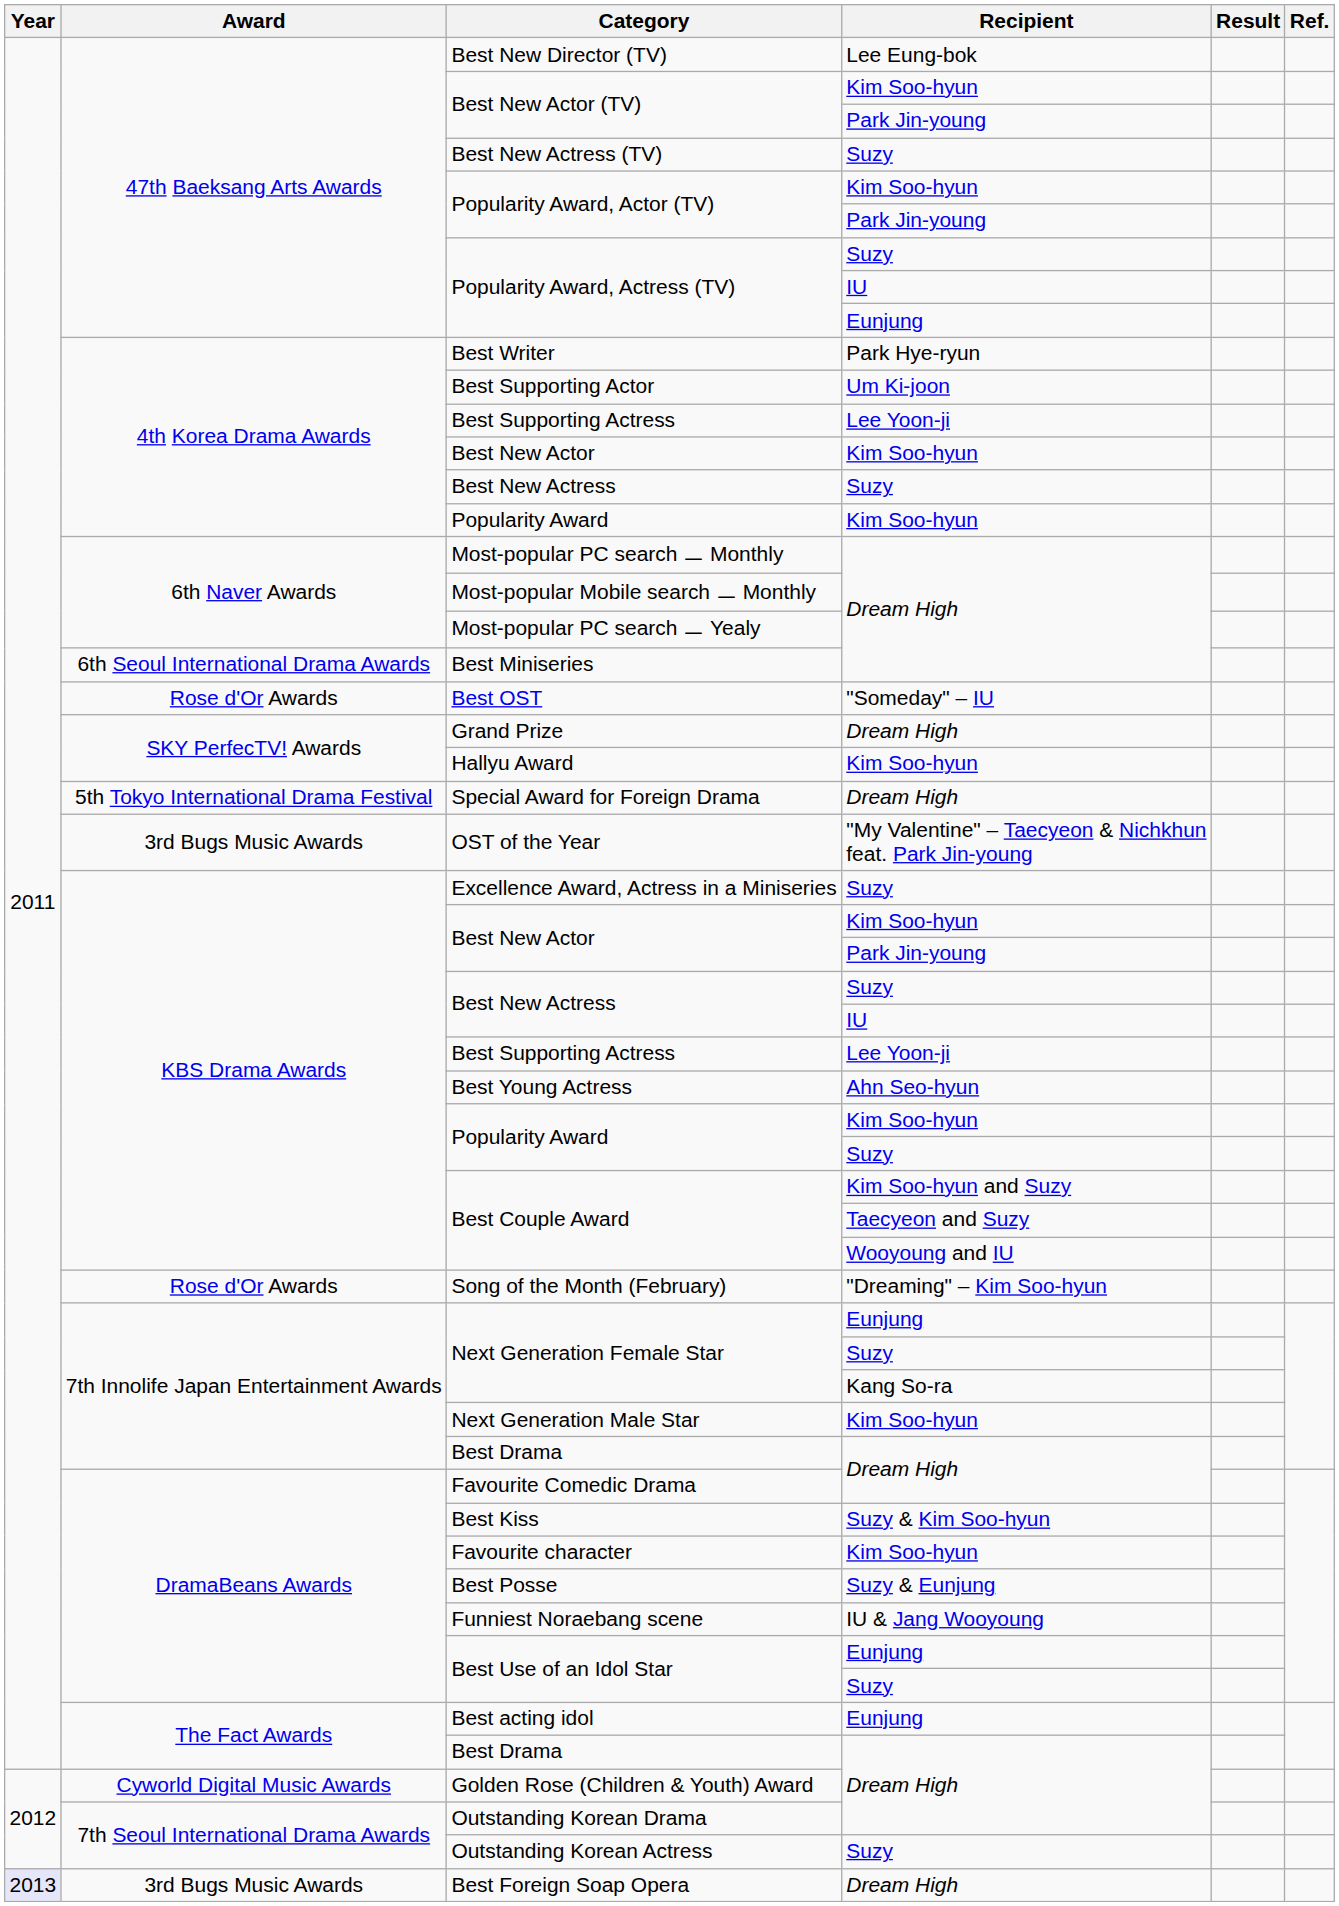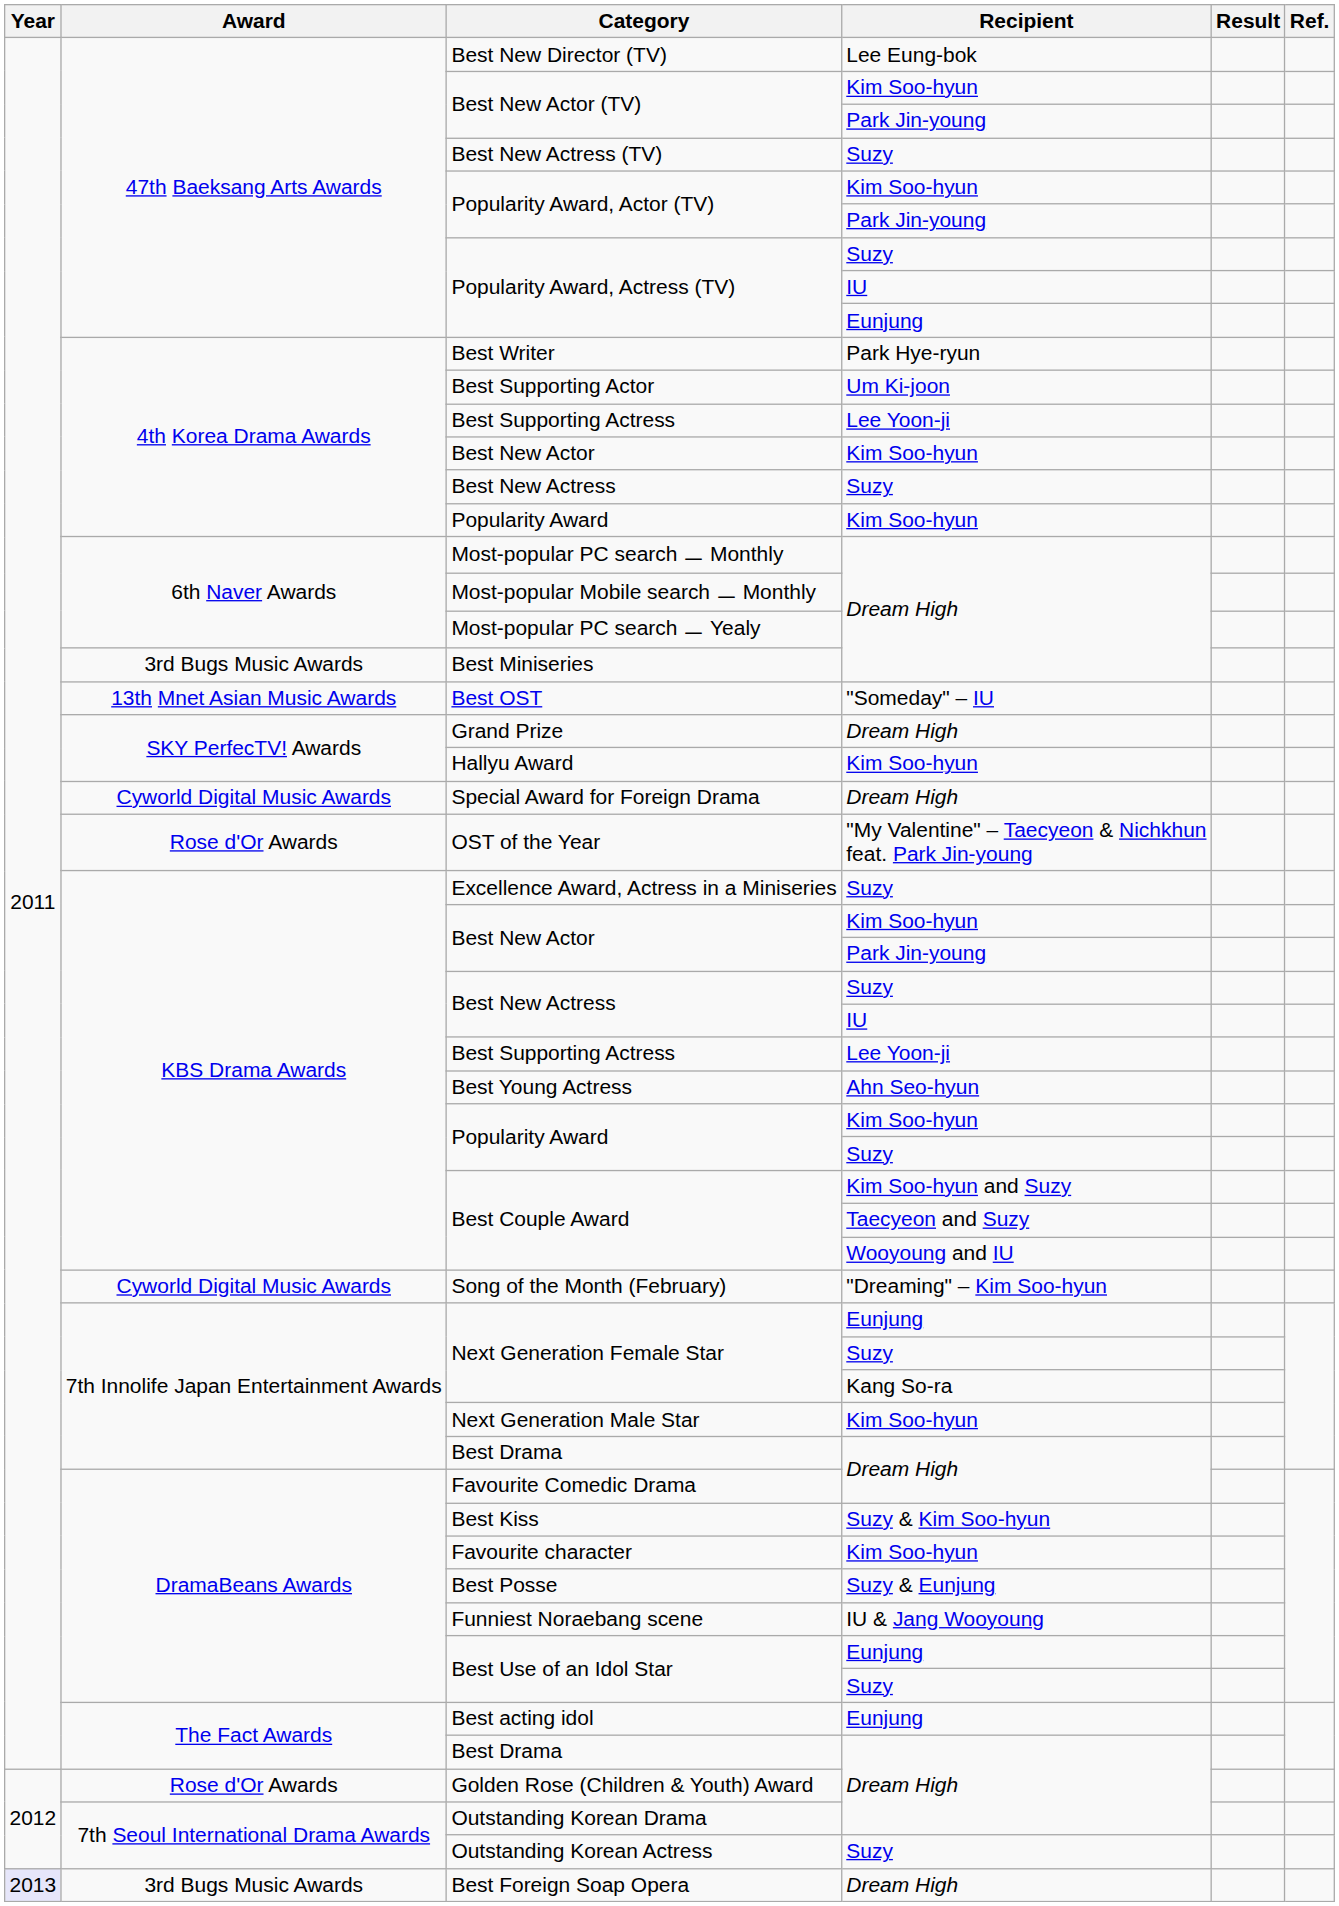 <table class="wikitable">
 <tr>
 <th>Year</th>
 <th>Award</th>
 <th>Category</th>
 <th>Recipient</th>
 <th>Result</th>
 <th>Ref.</th>
 </tr>
 <tr>
 <td rowspan="51" style="text-align:center;">2011</td>
 <td rowspan="9" style="text-align:center;"><a href='#'>47th</a> <a href='#'>Baeksang Arts Awards</a></td>
 <td>Best New Director (TV)</td>
 <td>Lee Eung-bok</td>
 <td></td>
 <td></td>
 </tr>
 <tr>
 <td rowspan="2">Best New Actor (TV)</td>
 <td><a href='#'>Kim Soo-hyun</a></td>
 <td></td>
 <td></td>
 </tr>
 <tr>
 <td><a href='#'>Park Jin-young</a></td>
 <td></td>
 <td></td>
 </tr>
 <tr>
 <td>Best New Actress (TV)</td>
 <td><a href='#'>Suzy</a></td>
 <td></td>
 <td></td>
 </tr>
 <tr>
 <td rowspan="2">Popularity Award, Actor (TV)</td>
 <td><a href='#'>Kim Soo-hyun</a></td>
 <td></td>
 <td></td>
 </tr>
 <tr>
 <td><a href='#'>Park Jin-young</a></td>
 <td></td>
 <td></td>
 </tr>
 <tr>
 <td rowspan="3">Popularity Award, Actress (TV)</td>
 <td><a href='#'>Suzy</a></td>
 <td></td>
 <td></td>
 </tr>
 <tr>
 <td><a href='#'>IU</a></td>
 <td></td>
 <td></td>
 </tr>
 <tr>
 <td><a href='#'>Eunjung</a></td>
 <td></td>
 <td></td>
 </tr>
 <tr>
 <td rowspan="6" style="text-align:center;"><a href='#'>4th</a> <a href='#'>Korea Drama Awards</a></td>
 <td>Best Writer</td>
 <td>Park Hye-ryun</td>
 <td></td>
 <td></td>
 </tr>
 <tr>
 <td>Best Supporting Actor</td>
 <td><a href='#'>Um Ki-joon</a></td>
 <td></td>
 <td></td>
 </tr>
 <tr>
 <td>Best Supporting Actress</td>
 <td><a href='#'>Lee Yoon-ji</a></td>
 <td></td>
 <td></td>
 </tr>
 <tr>
 <td>Best New Actor</td>
 <td><a href='#'>Kim Soo-hyun</a></td>
 <td></td>
 <td></td>
 </tr>
 <tr>
 <td>Best New Actress</td>
 <td><a href='#'>Suzy</a></td>
 <td></td>
 <td></td>
 </tr>
 <tr>
 <td>Popularity Award</td>
 <td><a href='#'>Kim Soo-hyun</a></td>
 <td></td>
 <td></td>
 </tr>
 <tr>
 <td rowspan="3"  style="text-align:center;">6th <a href='#'>Naver</a> Awards</td>
 <td>Most-popular PC search ㅡ Monthly</td>
 <td rowspan="4"><em>Dream High</em></td>
 <td></td>
 <td></td>
 </tr>
 <tr>
 <td>Most-popular Mobile search ㅡ Monthly</td>
 <td></td>
 <td></td>
 </tr>
 <tr>
 <td>Most-popular PC search ㅡ Yealy</td>
 <td></td>
 <td></td>
 </tr>
 <tr>
-<td style="text-align:center;">6th <a href='#'>Seoul International Drama Awards</a></td>
+<td style="text-align:center;">3rd Bugs Music Awards</td>
 <td>Best Miniseries</td>
 <td></td>
 <td></td>
 </tr>
 <tr>
-<td style="text-align:center;"><a href='#'>Rose d'Or</a> Awards</td>
+<td style="text-align:center;"><a href='#'>13th</a> <a href='#'>Mnet Asian Music Awards</a></td>
 <td><a href='#'>Best OST</a></td>
 <td>"Someday" – <a href='#'>IU</a></td>
 <td></td>
 <td></td>
 </tr>
 <tr>
 <td rowspan="2" style="text-align:center;"><a href='#'>SKY PerfecTV!</a> Awards</td>
 <td>Grand Prize</td>
 <td><em>Dream High</em></td>
 <td></td>
 <td></td>
 </tr>
 <tr>
 <td>Hallyu Award</td>
 <td><a href='#'>Kim Soo-hyun</a></td>
 <td></td>
 <td></td>
 </tr>
 <tr>
-<td style="text-align:center;">5th <a href='#'>Tokyo International Drama Festival</a></td>
+<td style="text-align:center;"><a href='#'>Cyworld Digital Music Awards</a></td>
 <td>Special Award for Foreign Drama</td>
 <td><em>Dream High</em></td>
 <td></td>
 <td></td>
 </tr>
 <tr>
-<td style="text-align:center;">3rd Bugs Music Awards</td>
+<td style="text-align:center;"><a href='#'>Rose d'Or</a> Awards</td>
 <td>OST of the Year</td>
 <td>"My Valentine" – <a href='#'>Taecyeon</a> & <a href='#'>Nichkhun</a> <br> feat. <a href='#'>Park Jin-young</a></td>
 <td></td>
 <td></td>
 </tr>
 <tr>
 <td rowspan="12" style="text-align:center;"><a href='#'>KBS Drama Awards</a></td>
 <td>Excellence Award, Actress in a Miniseries</td>
 <td><a href='#'>Suzy</a></td>
 <td></td>
 <td></td>
 </tr>
 <tr>
 <td rowspan="2">Best New Actor</td>
 <td><a href='#'>Kim Soo-hyun</a></td>
 <td></td>
 <td></td>
 </tr>
 <tr>
 <td><a href='#'>Park Jin-young</a></td>
 <td></td>
 <td></td>
 </tr>
 <tr>
 <td rowspan="2">Best New Actress</td>
 <td><a href='#'>Suzy</a></td>
 <td></td>
 <td></td>
 </tr>
 <tr>
 <td><a href='#'>IU</a></td>
 <td></td>
 <td></td>
 </tr>
 <tr>
 <td>Best Supporting Actress</td>
 <td><a href='#'>Lee Yoon-ji</a></td>
 <td></td>
 <td></td>
 </tr>
 <tr>
 <td>Best Young Actress</td>
 <td><a href='#'>Ahn Seo-hyun</a></td>
 <td></td>
 <td></td>
 </tr>
 <tr>
 <td rowspan="2">Popularity Award</td>
 <td><a href='#'>Kim Soo-hyun</a></td>
 <td></td>
 <td></td>
 </tr>
 <tr>
 <td><a href='#'>Suzy</a></td>
 <td></td>
 <td></td>
 </tr>
 <tr>
 <td rowspan="3">Best Couple Award</td>
 <td><a href='#'>Kim Soo-hyun</a> and <a href='#'>Suzy</a></td>
 <td></td>
 <td></td>
 </tr>
 <tr>
 <td><a href='#'>Taecyeon</a> and <a href='#'>Suzy</a></td>
 <td></td>
 <td></td>
 </tr>
 <tr>
 <td><a href='#'>Wooyoung</a> and <a href='#'>IU</a></td>
 <td></td>
 <td></td>
 </tr>
 <tr>
-<td style="text-align:center;"><a href='#'>Rose d'Or</a> Awards</td>
+<td style="text-align:center;"><a href='#'>Cyworld Digital Music Awards</a></td>
 <td>Song of the Month (February)</td>
 <td>"Dreaming" – <a href='#'>Kim Soo-hyun</a></td>
 <td></td>
 <td></td>
 </tr>
 <tr>
 <td rowspan="5" style="text-align:center;">7th Innolife Japan Entertainment Awards</td>
 <td rowspan="3">Next Generation Female Star</td>
 <td><a href='#'>Eunjung</a></td>
 <td></td>
 <td rowspan="5"></td>
 </tr>
 <tr>
 <td><a href='#'>Suzy</a></td>
 <td></td>
 </tr>
 <tr>
 <td>Kang So-ra</td>
 <td></td>
 </tr>
 <tr>
 <td>Next Generation Male Star</td>
 <td><a href='#'>Kim Soo-hyun</a></td>
 <td></td>
 </tr>
 <tr>
 <td>Best Drama</td>
 <td rowspan="2"><em>Dream High</em></td>
 <td></td>
 </tr>
 <tr>
 <td rowspan="7" style="text-align:center;"><a href='#'>DramaBeans Awards</a></td>
 <td>Favourite Comedic Drama</td>
 <td></td>
 <td rowspan="7"></td>
 </tr>
 <tr>
 <td>Best Kiss</td>
 <td><a href='#'>Suzy</a> & <a href='#'>Kim Soo-hyun</a></td>
 <td></td>
 </tr>
 <tr>
 <td>Favourite character</td>
 <td><a href='#'>Kim Soo-hyun</a></td>
 <td></td>
 </tr>
 <tr>
 <td>Best Posse</td>
 <td><a href='#'>Suzy</a> & <a href='#'>Eunjung</a></td>
 <td></td>
 </tr>
 <tr>
 <td>Funniest Noraebang scene</td>
 <td>IU & <a href='#'>Jang Wooyoung</a></td>
 <td></td>
 </tr>
 <tr>
 <td rowspan="2">Best Use of an Idol Star</td>
 <td><a href='#'>Eunjung</a></td>
 <td></td>
 </tr>
 <tr>
 <td><a href='#'>Suzy</a></td>
 <td></td>
 </tr>
 <tr>
 <td rowspan="2" style="text-align:center;"><a href='#'>The Fact Awards</a></td>
 <td>Best acting idol</td>
 <td><a href='#'>Eunjung</a></td>
 <td></td>
 <td rowspan="2"></td>
 </tr>
 <tr>
 <td>Best Drama</td>
 <td rowspan="3"><em>Dream High</em></td>
 <td></td>
 </tr>
 <tr>
 <td rowspan="3" style="text-align:center;">2012</td>
-<td style="text-align:center;"><a href='#'>Cyworld Digital Music Awards</a></td>
+<td style="text-align:center;"><a href='#'>Rose d'Or</a> Awards</td>
 <td>Golden Rose (Children & Youth) Award</td>
 <td></td>
 <td></td>
 </tr>
 <tr>
 <td rowspan="2" style="text-align:center;">7th <a href='#'>Seoul International Drama Awards</a></td>
 <td>Outstanding Korean Drama</td>
 <td></td>
 <td></td>
 </tr>
 <tr>
 <td>Outstanding Korean Actress</td>
 <td><a href='#'>Suzy</a></td>
 <td></td>
 <td></td>
 </tr>
 <tr>
 <td style="background: lavender; text-align:center;">2013</td>
 <td style="text-align:center;">3rd Bugs Music Awards</td>
 <td>Best Foreign Soap Opera</td>
 <td><em>Dream High</em></td>
 <td></td>
 <td></td>
 </tr>
 </table>
